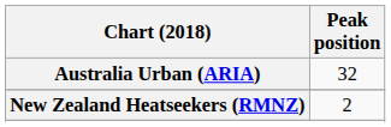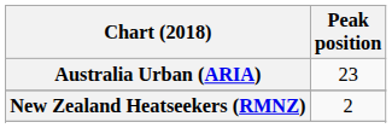 <table class="wikitable sortable plainrowheaders" style="text-align:center">
 <tr>
 <th scope="col">Chart (2018)</th>
 <th scope="col">Peak<br> position</th>
 </tr>
 <tr>
 <th scope="row">Australia Urban (<a href='#'>ARIA</a>)</th>
-<td>32</td>
+<td>23</td>
 </tr>
 <tr>
 </tr>
 <tr>
 </tr>
 <tr>
 </tr>
 <tr>
 </tr>
 <tr>
 <th scope="row">New Zealand Heatseekers (<a href='#'>RMNZ</a>)</th>
 <td>2</td>
 </tr>
 <tr>
 </tr>
 <tr>
 </tr>
 <tr>
 </tr>
 <tr>
 </tr>
 <tr>
 </tr>
 <tr>
 </tr>
 <tr>
 </tr>
 <tr>
 </tr>
 </table>
